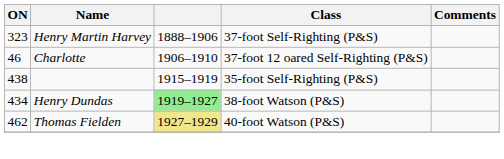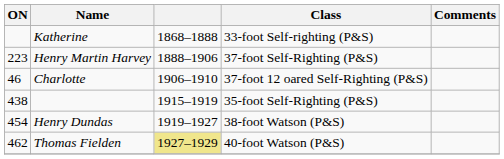 <table class="wikitable">
 <tr>
 <th>ON</th>
 <th>Name</th>
 <th></th>
 <th>Class</th>
 <th>Comments</th>
 </tr>
 <tr>
-<td>323</td>
+<td></td>
+<td><em>Katherine</em></td>
+<td>1868–1888</td>
+<td>33-foot Self-righting (P&S)</td>
+<td></td>
+</tr>
+<tr>
+<td>223</td>
 <td><em>Henry Martin Harvey</em></td>
 <td>1888–1906</td>
 <td>37-foot Self-Righting (P&S)</td>
 <td></td>
 </tr>
 <tr>
 <td>46</td>
 <td><em>Charlotte</em></td>
 <td>1906–1910</td>
 <td>37-foot 12 oared Self-Righting (P&S)</td>
 <td></td>
 </tr>
 <tr>
 <td>438</td>
 <td></td>
 <td>1915–1919</td>
 <td>35-foot Self-Righting (P&S)</td>
 <td></td>
 </tr>
 <tr>
-<td>434</td>
+<td>454</td>
 <td><em>Henry Dundas</em></td>
-<td style="background: lightgreen;">1919–1927</td>
+<td>1919–1927</td>
 <td>38-foot Watson (P&S)</td>
 <td></td>
 </tr>
 <tr>
 <td>462</td>
 <td><em>Thomas Fielden</em></td>
 <td style="background: khaki;">1927–1929</td>
 <td>40-foot Watson (P&S)</td>
 <td></td>
 </tr>
 <tr>
 </tr>
 </table>
